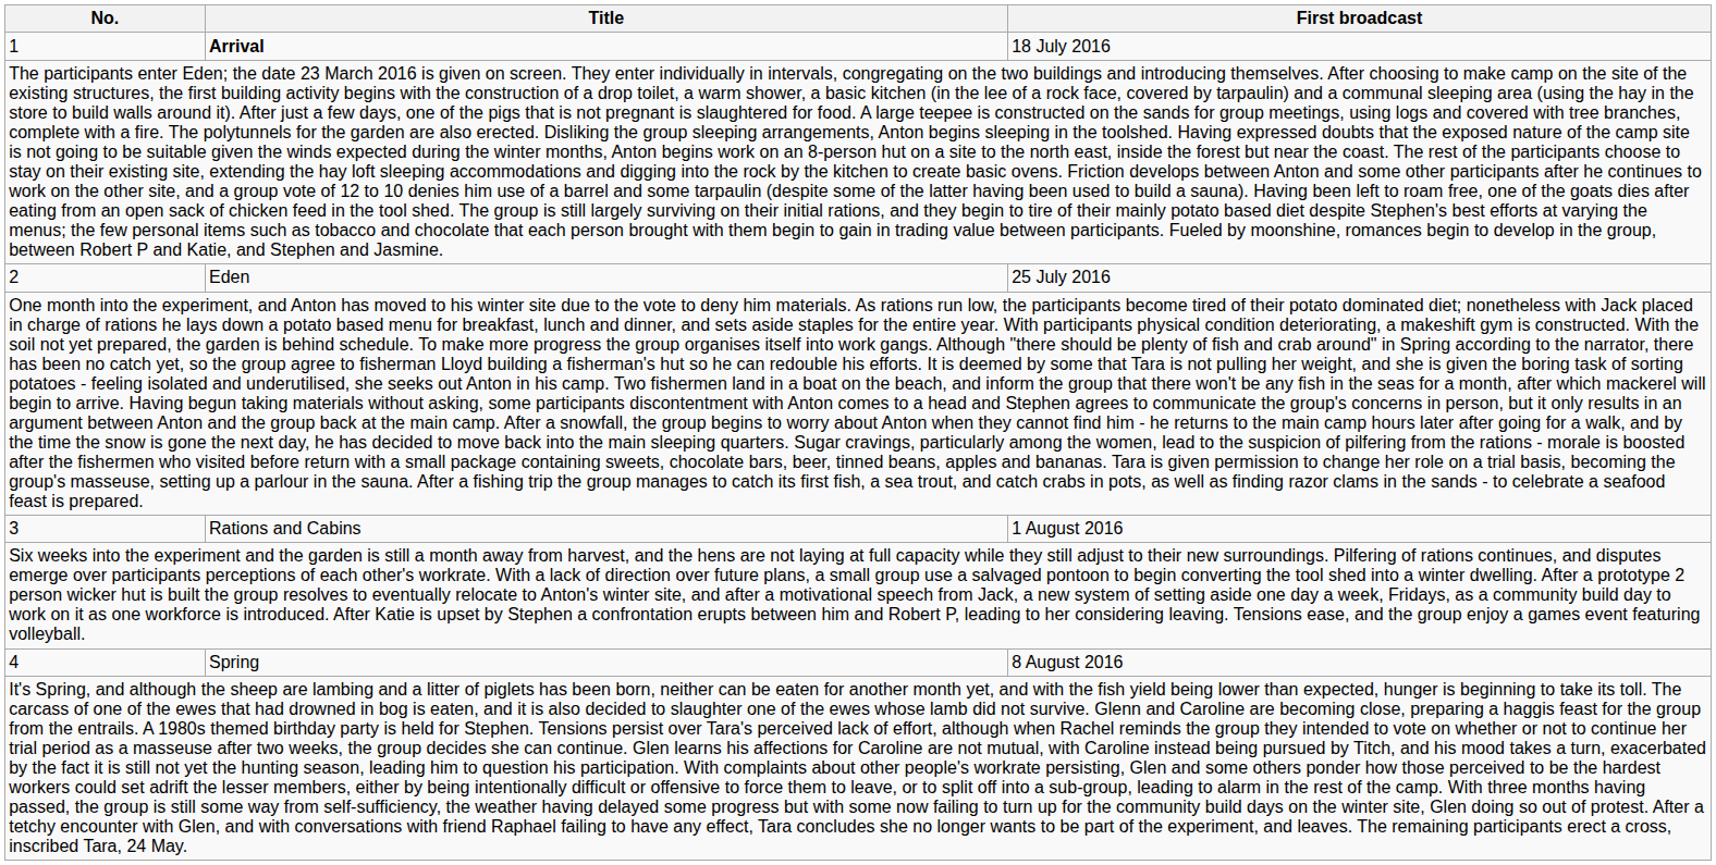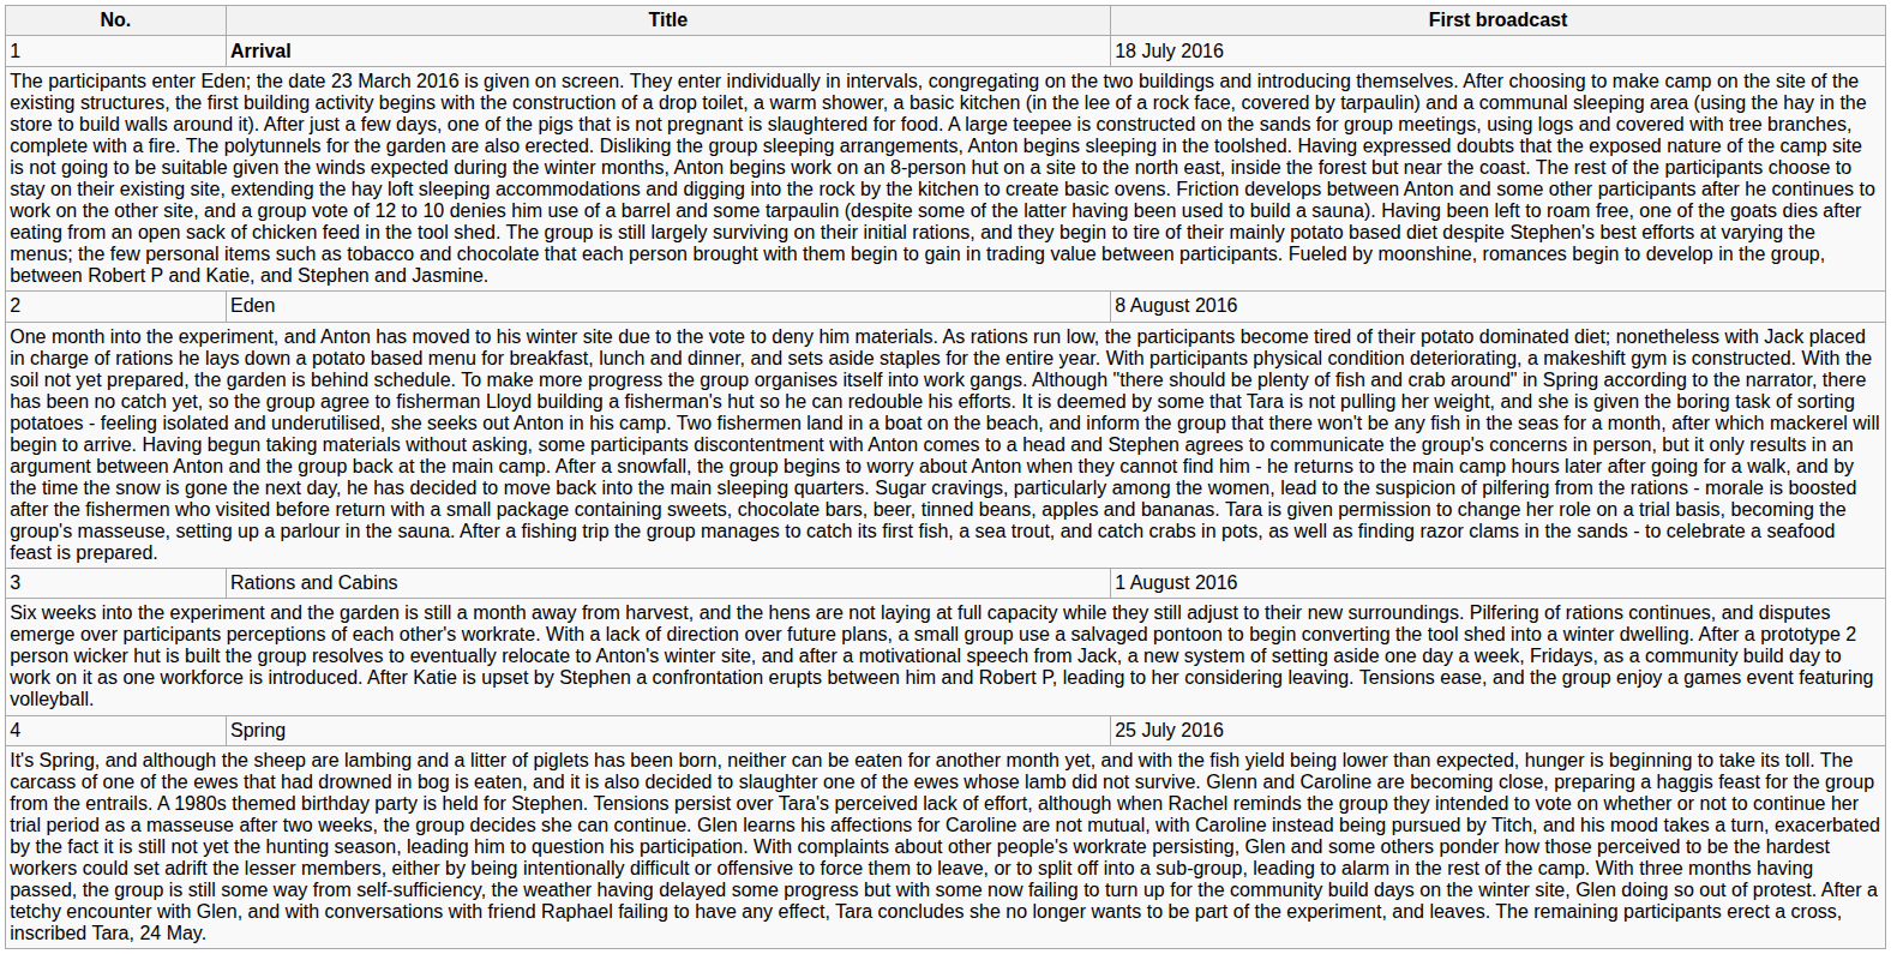 <table class="wikitable">
 <tr>
 <th>No.</th>
 <th>Title</th>
 <th>First broadcast</th>
 </tr>
 <tr>
 <td>1</td>
 <td><strong>Arrival</strong></td>
 <td>18 July 2016</td>
 </tr>
 <tr>
 <td colspan="3">The participants enter Eden; the date 23 March 2016 is given on screen. They enter individually in intervals, congregating on the two buildings and introducing themselves. After choosing to make camp on the site of the existing structures, the first building activity begins with the construction of a drop toilet, a warm shower, a basic kitchen (in the lee of a rock face, covered by tarpaulin) and a communal sleeping area (using the hay in the store to build walls around it). After just a few days, one of the pigs that is not pregnant is slaughtered for food. A large teepee is constructed on the sands for group meetings, using logs and covered with tree branches, complete with a fire. The polytunnels for the garden are also erected. Disliking the group sleeping arrangements, Anton begins sleeping in the toolshed. Having expressed doubts that the exposed nature of the camp site is not going to be suitable given the winds expected during the winter months, Anton begins work on an 8-person hut on a site to the north east, inside the forest but near the coast. The rest of the participants choose to stay on their existing site, extending the hay loft sleeping accommodations and digging into the rock by the kitchen to create basic ovens. Friction develops between Anton and some other participants after he continues to work on the other site, and a group vote of 12 to 10 denies him use of a barrel and some tarpaulin (despite some of the latter having been used to build a sauna). Having been left to roam free, one of the goats dies after eating from an open sack of chicken feed in the tool shed. The group is still largely surviving on their initial rations, and they begin to tire of their mainly potato based diet despite Stephen's best efforts at varying the menus; the few personal items such as tobacco and chocolate that each person brought with them begin to gain in trading value between participants. Fueled by moonshine, romances begin to develop in the group, between Robert P and Katie, and Stephen and Jasmine.</td>
 </tr>
 <tr>
 <td>2</td>
 <td>Eden</td>
-<td>25 July 2016</td>
+<td>8 August 2016</td>
 </tr>
 <tr>
 <td colspan="3">One month into the experiment, and Anton has moved to his winter site due to the vote to deny him materials. As rations run low, the participants become tired of their potato dominated diet; nonetheless with Jack placed in charge of rations he lays down a potato based menu for breakfast, lunch and dinner, and sets aside staples for the entire year. With participants physical condition deteriorating, a makeshift gym is constructed. With the soil not yet prepared, the garden is behind schedule. To make more progress the group organises itself into work gangs. Although "there should be plenty of fish and crab around" in Spring according to the narrator, there has been no catch yet, so the group agree to fisherman Lloyd building a fisherman's hut so he can redouble his efforts. It is deemed by some that Tara is not pulling her weight, and she is given the boring task of sorting potatoes - feeling isolated and underutilised, she seeks out Anton in his camp. Two fishermen land in a boat on the beach, and inform the group that there won't be any fish in the seas for a month, after which mackerel will begin to arrive. Having begun taking materials without asking, some participants discontentment with Anton comes to a head and Stephen agrees to communicate the group's concerns in person, but it only results in an argument between Anton and the group back at the main camp. After a snowfall, the group begins to worry about Anton when they cannot find him - he returns to the main camp hours later after going for a walk, and by the time the snow is gone the next day, he has decided to move back into the main sleeping quarters. Sugar cravings, particularly among the women, lead to the suspicion of pilfering from the rations - morale is boosted after the fishermen who visited before return with a small package containing sweets, chocolate bars, beer, tinned beans, apples and bananas. Tara is given permission to change her role on a trial basis, becoming the group's masseuse, setting up a parlour in the sauna. After a fishing trip the group manages to catch its first fish, a sea trout, and catch crabs in pots, as well as finding razor clams in the sands - to celebrate a seafood feast is prepared.</td>
 </tr>
 <tr>
 <td>3</td>
 <td>Rations and Cabins</td>
 <td>1 August 2016</td>
 </tr>
 <tr>
 <td colspan="3">Six weeks into the experiment and the garden is still a month away from harvest, and the hens are not laying at full capacity while they still adjust to their new surroundings. Pilfering of rations continues, and disputes emerge over participants perceptions of each other's workrate. With a lack of direction over future plans, a small group use a salvaged pontoon to begin converting the tool shed into a winter dwelling. After a prototype 2 person wicker hut is built the group resolves to eventually relocate to Anton's winter site, and after a motivational speech from Jack, a new system of setting aside one day a week, Fridays, as a community build day to work on it as one workforce is introduced. After Katie is upset by Stephen a confrontation erupts between him and Robert P, leading to her considering leaving. Tensions ease, and the group enjoy a games event featuring volleyball.</td>
 </tr>
 <tr>
 <td>4</td>
 <td>Spring</td>
-<td>8 August 2016</td>
+<td>25 July 2016</td>
 </tr>
 <tr>
 <td colspan="3">It's Spring, and although the sheep are lambing and a litter of piglets has been born, neither can be eaten for another month yet, and with the fish yield being lower than expected, hunger is beginning to take its toll. The carcass of one of the ewes that had drowned in bog is eaten, and it is also decided to slaughter one of the ewes whose lamb did not survive. Glenn and Caroline are becoming close, preparing a haggis feast for the group from the entrails. A 1980s themed birthday party is held for Stephen. Tensions persist over Tara's perceived lack of effort, although when Rachel reminds the group they intended to vote on whether or not to continue her trial period as a masseuse after two weeks, the group decides she can continue. Glen learns his affections for Caroline are not mutual, with Caroline instead being pursued by Titch, and his mood takes a turn, exacerbated by the fact it is still not yet the hunting season, leading him to question his participation. With complaints about other people's workrate persisting, Glen and some others ponder how those perceived to be the hardest workers could set adrift the lesser members, either by being intentionally difficult or offensive to force them to leave, or to split off into a sub-group, leading to alarm in the rest of the camp. With three months having passed, the group is still some way from self-sufficiency, the weather having delayed some progress but with some now failing to turn up for the community build days on the winter site, Glen doing so out of protest. After a tetchy encounter with Glen, and with conversations with friend Raphael failing to have any effect, Tara concludes she no longer wants to be part of the experiment, and leaves. The remaining participants erect a cross, inscribed Tara, 24 May.</td>
 </tr>
 </table>
